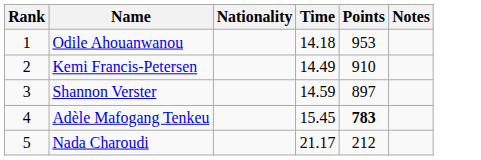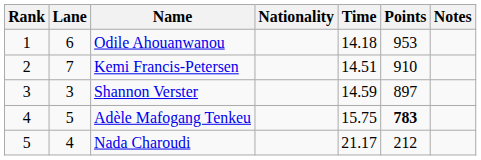 <table class="wikitable sortable" style="text-align:center">
 <tr>
 <th>Rank</th>
+<th>Lane</th>
 <th>Name</th>
 <th>Nationality</th>
 <th>Time</th>
 <th>Points</th>
 <th>Notes</th>
 </tr>
 <tr>
 <td>1</td>
+<td>6</td>
 <td align="left"><a href='#'>Odile Ahouanwanou</a></td>
 <td align=left></td>
 <td>14.18</td>
 <td>953</td>
 <td></td>
 </tr>
 <tr>
 <td>2</td>
+<td>7</td>
 <td align="left"><a href='#'>Kemi Francis-Petersen</a></td>
 <td align=left></td>
-<td>14.49</td>
+<td>14.51</td>
 <td>910</td>
 <td></td>
 </tr>
 <tr>
+<td>3</td>
 <td>3</td>
 <td align="left"><a href='#'>Shannon Verster</a></td>
 <td align=left></td>
 <td>14.59</td>
 <td>897</td>
 <td></td>
 </tr>
 <tr>
 <td>4</td>
+<td>5</td>
 <td align="left"><a href='#'>Adèle Mafogang Tenkeu</a></td>
 <td align=left></td>
-<td>15.45</td>
+<td>15.75</td>
 <td><strong>783</strong></td>
 <td></td>
 </tr>
 <tr>
 <td>5</td>
+<td>4</td>
 <td align="left"><a href='#'>Nada Charoudi</a></td>
 <td align=left></td>
 <td>21.17</td>
 <td>212</td>
 <td></td>
 </tr>
 </table>
